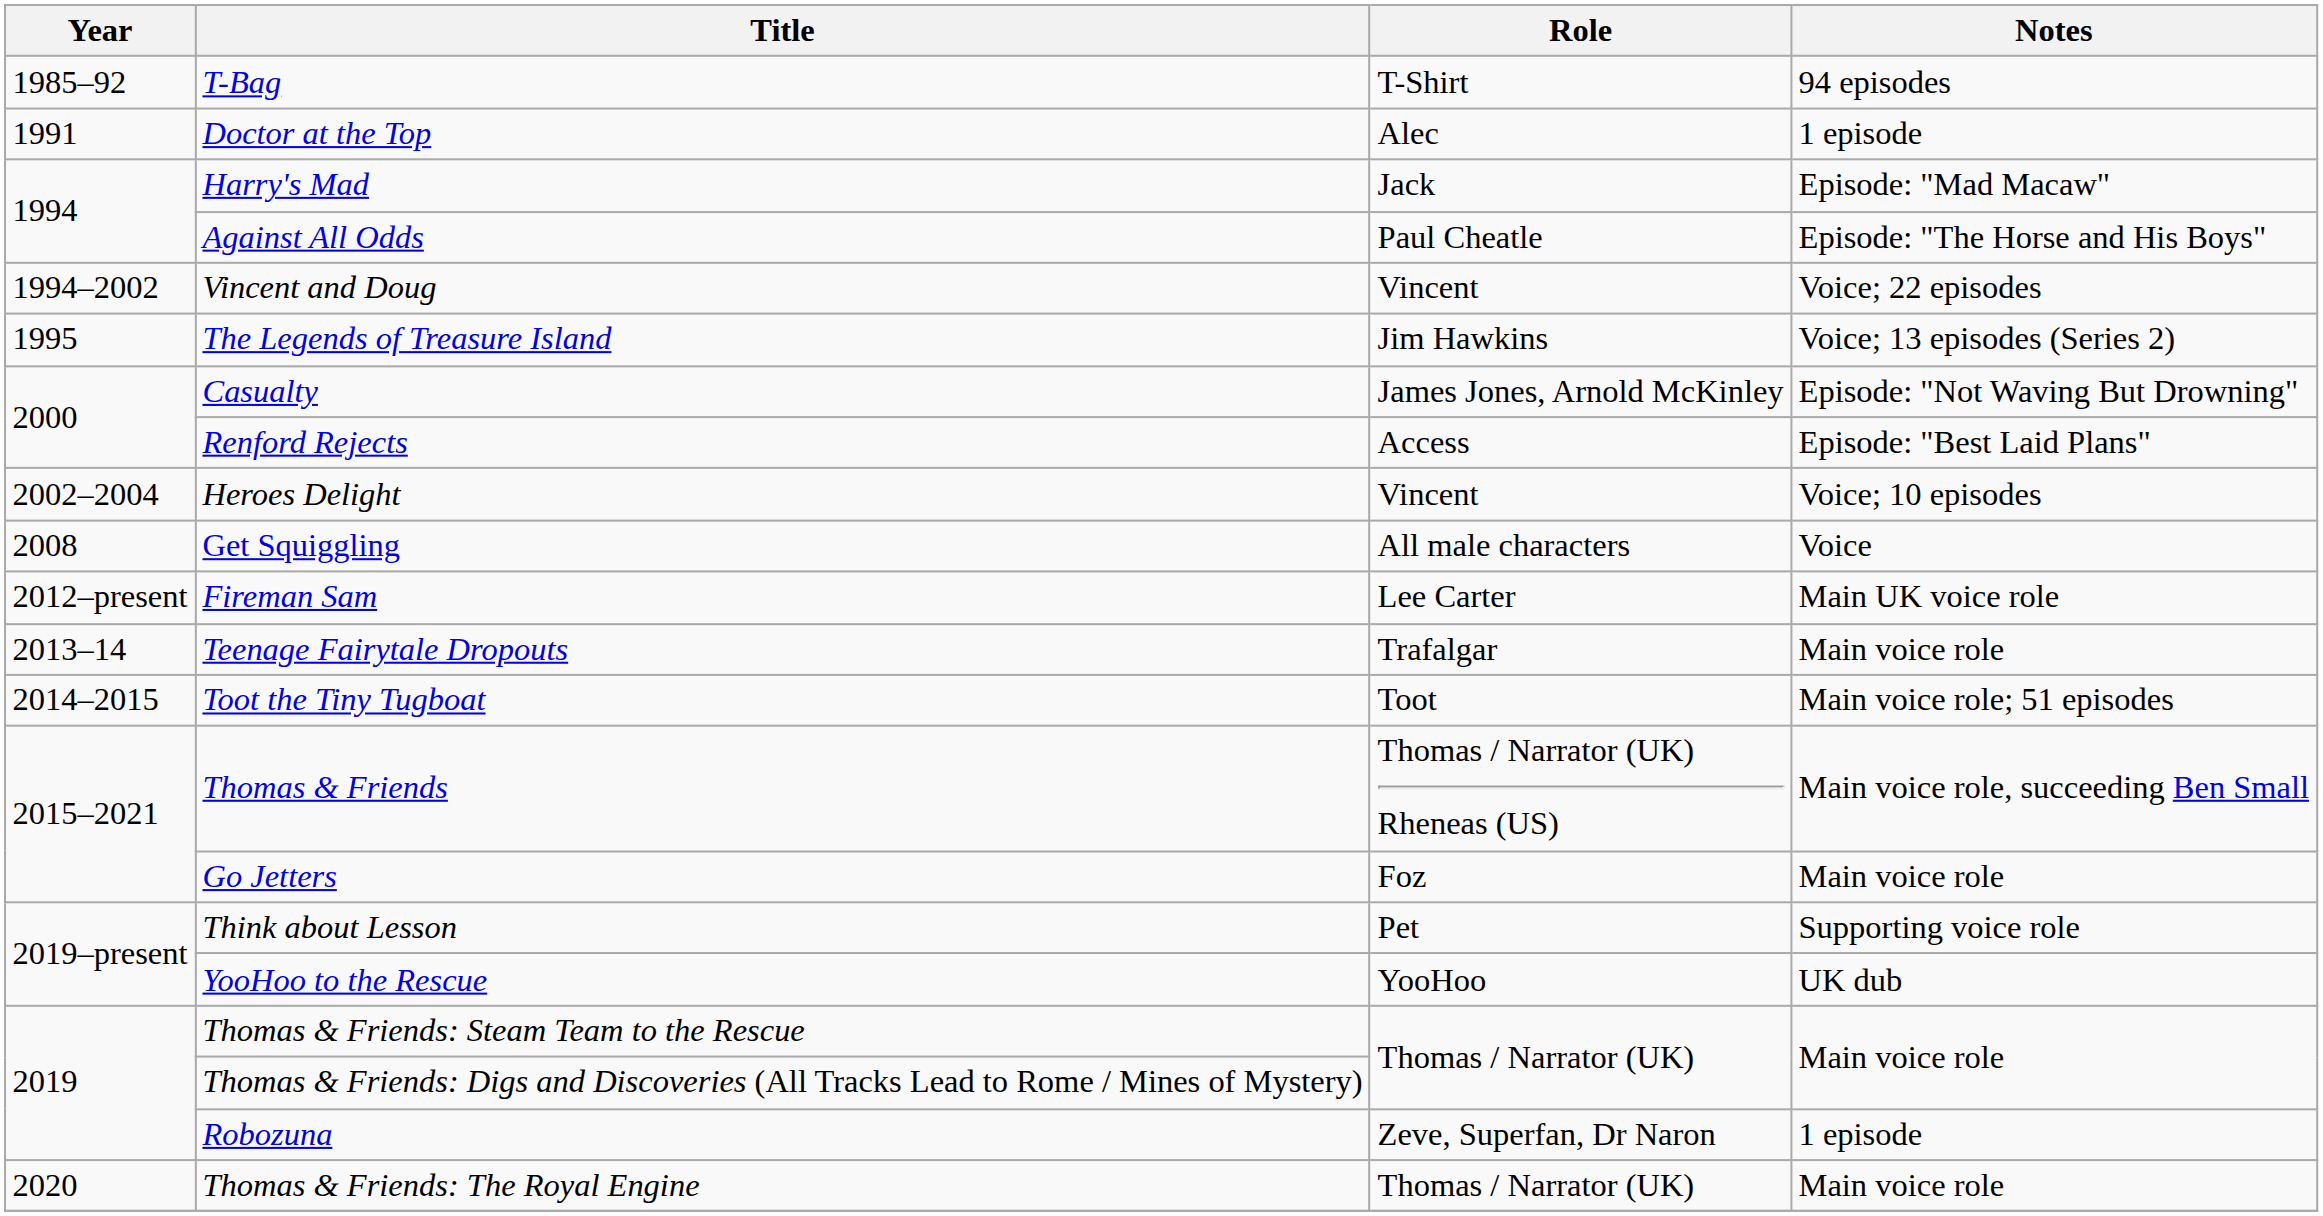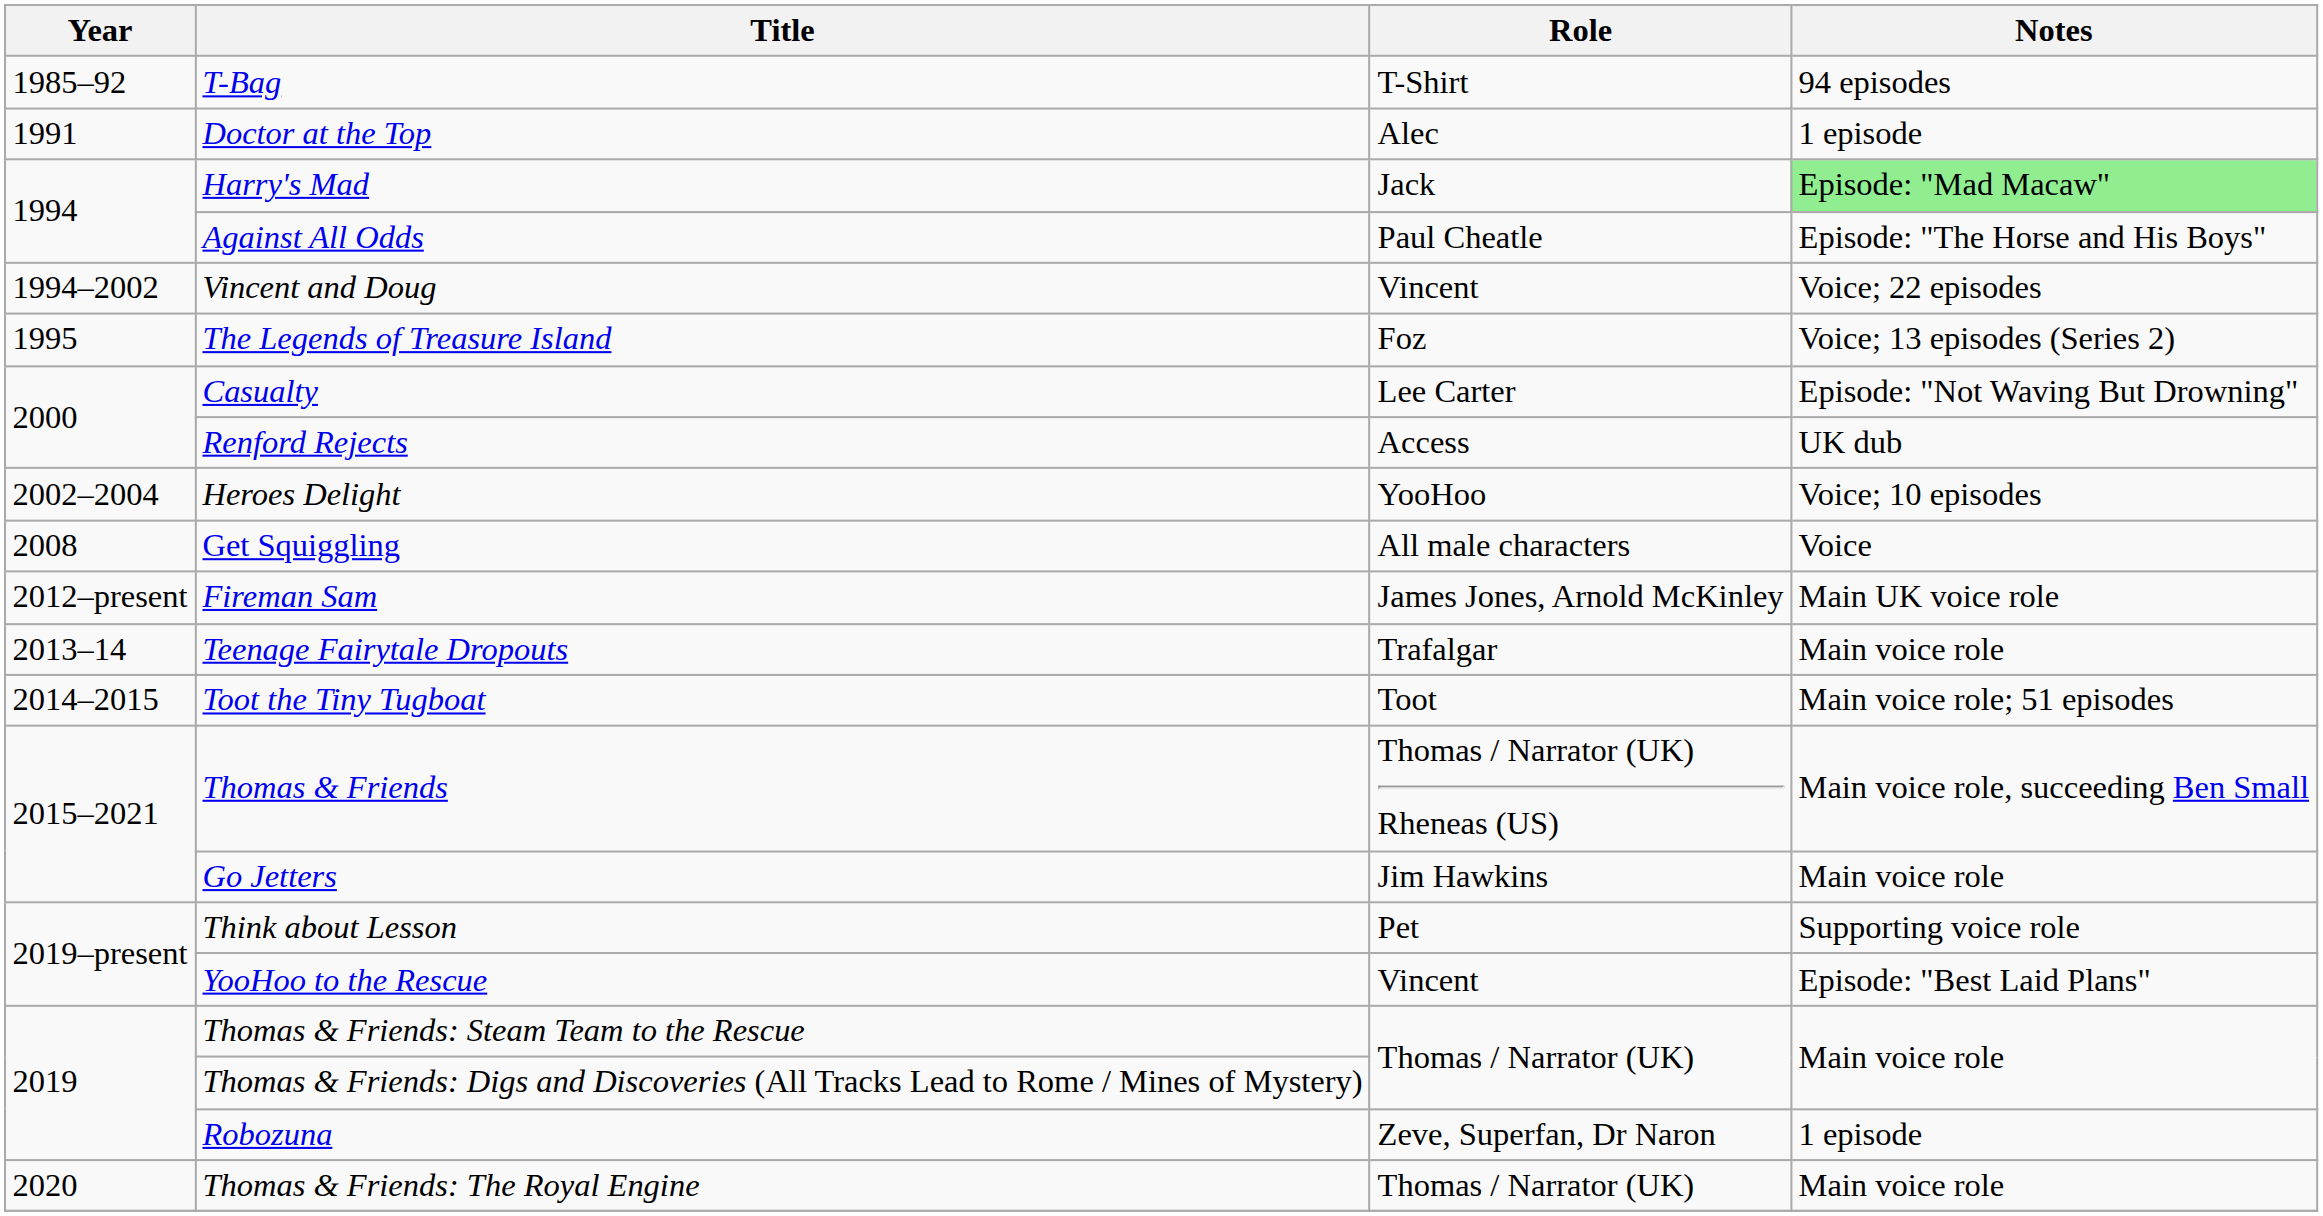 <table class="wikitable">
 <tr>
 <th>Year</th>
 <th>Title</th>
 <th>Role</th>
 <th>Notes</th>
 </tr>
 <tr>
 <td>1985–92</td>
 <td><em><a href='#'>T-Bag</a></em></td>
 <td>T-Shirt</td>
 <td>94 episodes</td>
 </tr>
 <tr>
 <td>1991</td>
 <td><em><a href='#'>Doctor at the Top</a></em></td>
 <td>Alec</td>
 <td>1 episode</td>
 </tr>
 <tr>
 <td rowspan=2>1994</td>
 <td><em><a href='#'>Harry's Mad</a></em></td>
 <td>Jack</td>
-<td>Episode: "Mad Macaw"</td>
+<td style="background: lightgreen;">Episode: "Mad Macaw"</td>
 </tr>
 <tr>
 <td><em><a href='#'>Against All Odds</a></em></td>
 <td>Paul Cheatle</td>
 <td>Episode: "The Horse and His Boys"</td>
 </tr>
 <tr>
 <td>1994–2002</td>
 <td><em>Vincent and Doug</em></td>
 <td>Vincent</td>
 <td>Voice; 22 episodes</td>
 </tr>
 <tr>
 <td>1995</td>
 <td><em><a href='#'>The Legends of Treasure Island</a></em></td>
-<td>Jim Hawkins</td>
+<td>Foz</td>
 <td>Voice; 13 episodes (Series 2)</td>
 </tr>
 <tr>
 <td rowspan=2>2000</td>
 <td><em><a href='#'>Casualty</a></em></td>
-<td>James Jones, Arnold McKinley</td>
+<td>Lee Carter</td>
 <td>Episode: "Not Waving But Drowning"</td>
 </tr>
 <tr>
 <td><em><a href='#'>Renford Rejects</a></em></td>
 <td>Access</td>
-<td>Episode: "Best Laid Plans"</td>
+<td>UK dub</td>
 </tr>
 <tr>
 <td>2002–2004</td>
 <td><em>Heroes Delight</em></td>
-<td>Vincent</td>
+<td>YooHoo</td>
 <td>Voice; 10 episodes</td>
 </tr>
 <tr>
 <td>2008</td>
 <td><a href='#'>Get Squiggling</a></td>
 <td>All male characters</td>
 <td>Voice</td>
 </tr>
 <tr>
 <td>2012–present</td>
 <td><em><a href='#'>Fireman Sam</a></em></td>
-<td>Lee Carter</td>
+<td>James Jones, Arnold McKinley</td>
 <td>Main UK voice role</td>
 </tr>
 <tr>
 <td>2013–14</td>
 <td><em><a href='#'>Teenage Fairytale Dropouts</a></em></td>
 <td>Trafalgar</td>
 <td>Main voice role</td>
 </tr>
 <tr>
 <td>2014–2015</td>
 <td><em><a href='#'>Toot the Tiny Tugboat</a></em></td>
 <td>Toot</td>
 <td>Main voice role; 51 episodes</td>
 </tr>
 <tr>
 <td rowspan=2>2015–2021</td>
 <td><em><a href='#'>Thomas & Friends</a></em></td>
 <td>Thomas / Narrator (UK)<hr>Rheneas (US)</td>
 <td>Main voice role, succeeding <a href='#'>Ben Small</a></td>
 </tr>
 <tr>
 <td><em><a href='#'>Go Jetters</a></em></td>
-<td>Foz</td>
+<td>Jim Hawkins</td>
 <td>Main voice role</td>
 </tr>
 <tr>
 <td rowspan=2>2019–present</td>
 <td><em>Think about Lesson</em></td>
 <td>Pet</td>
 <td>Supporting voice role</td>
 </tr>
 <tr>
 <td><em><a href='#'>YooHoo to the Rescue</a></em></td>
-<td>YooHoo</td>
-<td>UK dub</td>
+<td>Vincent</td>
+<td>Episode: "Best Laid Plans"</td>
 </tr>
 <tr>
 <td rowspan=3>2019</td>
 <td><em>Thomas & Friends: Steam Team to the Rescue</em></td>
 <td rowspan=2>Thomas / Narrator (UK)</td>
 <td rowspan=2>Main voice role</td>
 </tr>
 <tr>
 <td><em>Thomas & Friends: Digs and Discoveries</em> (All Tracks Lead to Rome / Mines of Mystery)</td>
 </tr>
 <tr>
 <td><em><a href='#'>Robozuna</a></em></td>
 <td>Zeve, Superfan, Dr Naron</td>
 <td>1 episode</td>
 </tr>
 <tr>
 <td>2020</td>
 <td><em>Thomas & Friends: The Royal Engine</em></td>
 <td>Thomas / Narrator (UK)</td>
 <td>Main voice role</td>
 </tr>
 <tr>
 </tr>
 </table>
